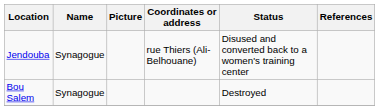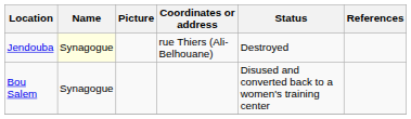 <table class="wikitable sortable">
 <tr>
 <th>Location</th>
 <th>Name</th>
 <th>Picture</th>
 <th>Coordinates or address</th>
 <th>Status</th>
 <th>References</th>
 </tr>
 <tr>
 <td><a href='#'>Jendouba</a></td>
-<td>Synagogue</td>
+<td style="background: lightyellow;">Synagogue</td>
 <td align=center></td>
 <td>rue Thiers (Ali-Belhouane)</td>
-<td>Disused and converted back to a women's training center</td>
+<td>Destroyed</td>
 <td></td>
 </tr>
 <tr>
 <td><a href='#'>Bou Salem</a></td>
 <td>Synagogue</td>
 <td align=center></td>
 <td></td>
-<td>Destroyed</td>
+<td>Disused and converted back to a women's training center</td>
 <td></td>
 </tr>
 <tr>
 </tr>
 </table>
